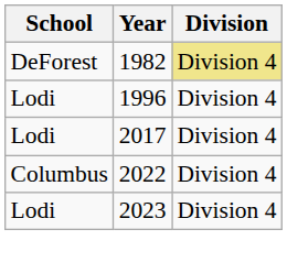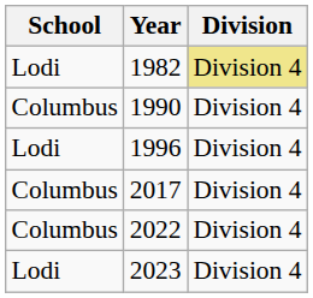 <table class="wikitable">
 <tr>
 <th>School</th>
 <th>Year</th>
 <th>Division</th>
 </tr>
 <tr>
-<td>DeForest</td>
+<td>Lodi</td>
 <td>1982</td>
 <td style="background: khaki;">Division 4</td>
+</tr>
+<tr>
+<td>Columbus</td>
+<td>1990</td>
+<td>Division 4</td>
 </tr>
 <tr>
 <td>Lodi</td>
 <td>1996</td>
 <td>Division 4</td>
 </tr>
 <tr>
-<td>Lodi</td>
+<td>Columbus</td>
 <td>2017</td>
 <td>Division 4</td>
 </tr>
 <tr>
 <td>Columbus</td>
 <td>2022</td>
 <td>Division 4</td>
 </tr>
 <tr>
 <td>Lodi</td>
 <td>2023</td>
 <td>Division 4</td>
 </tr>
 </table>
